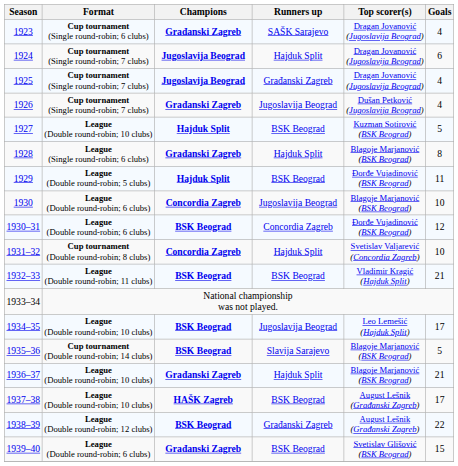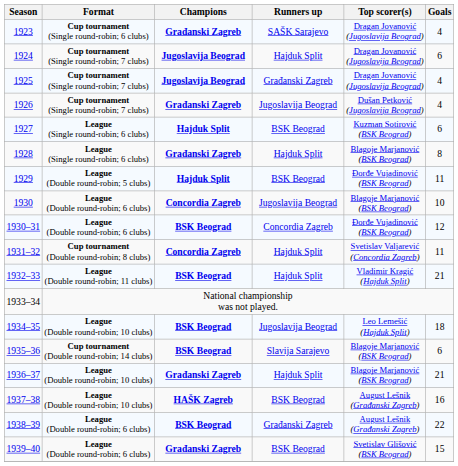 <table class="wikitable sortable" style="text-align: center;">
 <tr>
 <th>Season</th>
 <th>Format</th>
 <th>Champions</th>
 <th>Runners up</th>
 <th>Top scorer(s)</th>
 <th>Goals</th>
 </tr>
 <tr bgcolor=#F5FAFF>
 <td><a href='#'>1923</a></td>
 <td style="font-size: 90%;"><strong>Cup tournament</strong><br>(Single round-robin; 6 clubs)</td>
 <td><strong><a href='#'>Građanski Zagreb</a></strong></td>
 <td><a href='#'>SAŠK Sarajevo</a></td>
 <td style="font-size: 90%;"><a href='#'>Dragan Jovanović</a><br><em>(<a href='#'>Jugoslavija Beograd</a>)</em></td>
 <td>4</td>
 </tr>
 <tr>
 <td><a href='#'>1924</a></td>
 <td style="font-size: 90%;"><strong>Cup tournament</strong><br>(Single round-robin; 7 clubs)</td>
 <td><strong><a href='#'>Jugoslavija Beograd</a></strong></td>
 <td><a href='#'>Hajduk Split</a></td>
 <td style="font-size: 90%;"><a href='#'>Dragan Jovanović</a><br><em>(<a href='#'>Jugoslavija Beograd</a>)</em></td>
 <td>6</td>
 </tr>
 <tr bgcolor=#F5FAFF>
 <td><a href='#'>1925</a></td>
 <td style="font-size: 90%;"><strong>Cup tournament</strong><br>(Single round-robin; 7 clubs)</td>
 <td>  <strong><a href='#'>Jugoslavija Beograd</a></strong>  </td>
 <td><a href='#'>Građanski Zagreb</a></td>
 <td style="font-size: 90%;"><a href='#'>Dragan Jovanović</a><br><em>(<a href='#'>Jugoslavija Beograd</a>)</em></td>
 <td>4</td>
 </tr>
 <tr>
 <td><a href='#'>1926</a></td>
 <td style="font-size: 90%;"><strong>Cup tournament</strong><br>(Single round-robin; 7 clubs)</td>
 <td><strong><a href='#'>Građanski Zagreb</a></strong></td>
 <td><a href='#'>Jugoslavija Beograd</a></td>
 <td style="font-size: 90%;"><a href='#'>Dušan Petković</a><br><em>(<a href='#'>Jugoslavija Beograd</a>)</em></td>
 <td>4</td>
 </tr>
 <tr bgcolor=#F5FAFF>
 <td><a href='#'>1927</a></td>
-<td style="font-size: 90%;"><strong>League</strong><br>(Double round-robin; 10 clubs)</td>
+<td style="font-size: 90%;"><strong>League</strong><br>(Single round-robin; 6 clubs)</td>
 <td><strong><a href='#'>Hajduk Split</a></strong></td>
 <td><a href='#'>BSK Beograd</a></td>
 <td style="font-size: 90%;"><a href='#'>Kuzman Sotirović</a><br><em>(<a href='#'>BSK Beograd</a>)</em></td>
-<td>5</td>
+<td>6</td>
 </tr>
 <tr>
 <td><a href='#'>1928</a></td>
 <td style="font-size: 90%;"><strong>League</strong><br>(Single round-robin; 6 clubs)</td>
 <td><strong><a href='#'>Građanski Zagreb</a></strong></td>
 <td><a href='#'>Hajduk Split</a></td>
 <td style="font-size: 90%;"><a href='#'>Blagoje Marjanović</a><br><em>(<a href='#'>BSK Beograd</a>)</em></td>
 <td>8</td>
 </tr>
 <tr bgcolor=#F5FAFF>
 <td><a href='#'>1929</a></td>
 <td style="font-size: 90%;"><strong>League</strong><br>(Double round-robin; 5 clubs)</td>
 <td><strong><a href='#'>Hajduk Split</a></strong></td>
 <td><a href='#'>BSK Beograd</a></td>
 <td style="font-size: 90%;"><a href='#'>Đorđe Vujadinović</a><br><em>(<a href='#'>BSK Beograd</a>)</em></td>
 <td>11</td>
 </tr>
 <tr>
 <td><a href='#'>1930</a></td>
 <td style="font-size: 90%;"><strong>League</strong><br>(Double round-robin; 6 clubs)</td>
 <td><strong><a href='#'>Concordia Zagreb</a></strong></td>
 <td>  <a href='#'>Jugoslavija Beograd</a>  </td>
 <td style="font-size: 90%;"><a href='#'>Blagoje Marjanović</a><br><em>(<a href='#'>BSK Beograd</a>)</em></td>
 <td>10</td>
 </tr>
 <tr bgcolor=#F5FAFF>
 <td><a href='#'>1930–31</a></td>
 <td style="font-size: 90%;"><strong>League</strong><br>(Double round-robin; 6 clubs)</td>
 <td><strong><a href='#'>BSK Beograd</a></strong></td>
 <td><a href='#'>Concordia Zagreb</a></td>
 <td style="font-size: 90%;"><a href='#'>Đorđe Vujadinović</a><br><em>(<a href='#'>BSK Beograd</a>)</em></td>
 <td>12</td>
 </tr>
 <tr>
 <td><a href='#'>1931–32</a></td>
 <td style="font-size: 90%;"><strong>Cup tournament</strong><br>(Double round-robin; 8 clubs)</td>
 <td><strong><a href='#'>Concordia Zagreb</a></strong></td>
 <td><a href='#'>Hajduk Split</a></td>
 <td style="font-size: 90%;"><a href='#'>Svetislav Valjarević</a><br><em>(<a href='#'>Concordia Zagreb</a>)</em></td>
-<td>10</td>
+<td>11</td>
 </tr>
 <tr bgcolor=#F5FAFF>
 <td><a href='#'>1932–33</a></td>
 <td style="font-size: 90%;"><strong>League</strong><br>(Double round-robin; 11 clubs)</td>
 <td><strong><a href='#'>BSK Beograd</a></strong></td>
-<td><a href='#'>BSK Beograd</a></td>
+<td><a href='#'>Hajduk Split</a></td>
 <td style="font-size: 90%;"><a href='#'>Vladimir Kragić</a><br><em>(<a href='#'>Hajduk Split</a>)</em></td>
 <td>21</td>
 </tr>
 <tr>
 <td>1933–34</td>
 <td colspan="6">National championship<br> was not played.</td>
 </tr>
 <tr bgcolor=#F5FAFF>
 <td><a href='#'>1934–35</a></td>
 <td style="font-size: 90%;"><strong>League</strong><br>(Double round-robin; 10 clubs)</td>
 <td><strong><a href='#'>BSK Beograd</a></strong></td>
 <td><a href='#'>Jugoslavija Beograd</a></td>
 <td style="font-size: 90%;"><a href='#'>Leo Lemešić</a><br><em>(<a href='#'>Hajduk Split</a>)</em></td>
-<td>17</td>
+<td>18</td>
 </tr>
 <tr>
 <td><a href='#'>1935–36</a></td>
 <td style="font-size: 90%;"><strong>Cup tournament</strong><br>(Double round-robin; 14 clubs)</td>
 <td><strong><a href='#'>BSK Beograd</a></strong></td>
 <td><a href='#'>Slavija Sarajevo</a></td>
 <td style="font-size: 90%;"><a href='#'>Blagoje Marjanović</a><br><em>(<a href='#'>BSK Beograd</a>)</em></td>
-<td>5</td>
+<td>6</td>
 </tr>
 <tr bgcolor=#F5FAFF>
 <td><a href='#'>1936–37</a></td>
 <td style="font-size: 90%;"><strong>League</strong><br>(Double round-robin; 10 clubs)</td>
 <td><strong><a href='#'>Građanski Zagreb</a></strong></td>
 <td><a href='#'>Hajduk Split</a></td>
 <td style="font-size: 90%;"><a href='#'>Blagoje Marjanović</a><br><em>(<a href='#'>BSK Beograd</a>)</em></td>
 <td>21</td>
 </tr>
 <tr>
 <td><a href='#'>1937–38</a></td>
 <td style="font-size: 90%;"><strong>League</strong><br>(Double round-robin; 10 clubs)</td>
 <td><strong><a href='#'>HAŠK Zagreb</a></strong></td>
 <td><a href='#'>BSK Beograd</a></td>
 <td style="font-size: 90%;"><a href='#'>August Lešnik</a><br><em>(<a href='#'>Građanski Zagreb</a>)</em></td>
-<td>17</td>
+<td>16</td>
 </tr>
 <tr bgcolor=#F5FAFF>
 <td><a href='#'>1938–39</a></td>
-<td style="font-size: 90%;"><strong>League</strong><br>(Double round-robin; 12 clubs)</td>
+<td style="font-size: 90%;"><strong>League</strong><br>(Double round-robin; 6 clubs)</td>
 <td><strong><a href='#'>BSK Beograd</a></strong></td>
 <td><a href='#'>Građanski Zagreb</a></td>
 <td style="font-size: 90%;"><a href='#'>August Lešnik</a><br><em>(<a href='#'>Građanski Zagreb</a>)</em></td>
 <td>22</td>
 </tr>
 <tr>
 <td><a href='#'>1939–40</a></td>
 <td style="font-size: 90%;"><strong>League</strong><br>(Double round-robin; 6 clubs)</td>
 <td><strong><a href='#'>Građanski Zagreb</a></strong></td>
 <td><a href='#'>BSK Beograd</a></td>
 <td style="font-size: 90%;"><a href='#'>Svetislav Glišović</a><br><em>(<a href='#'>BSK Beograd</a>)</em></td>
 <td>15</td>
 </tr>
 <tr>
 </tr>
 </table>
